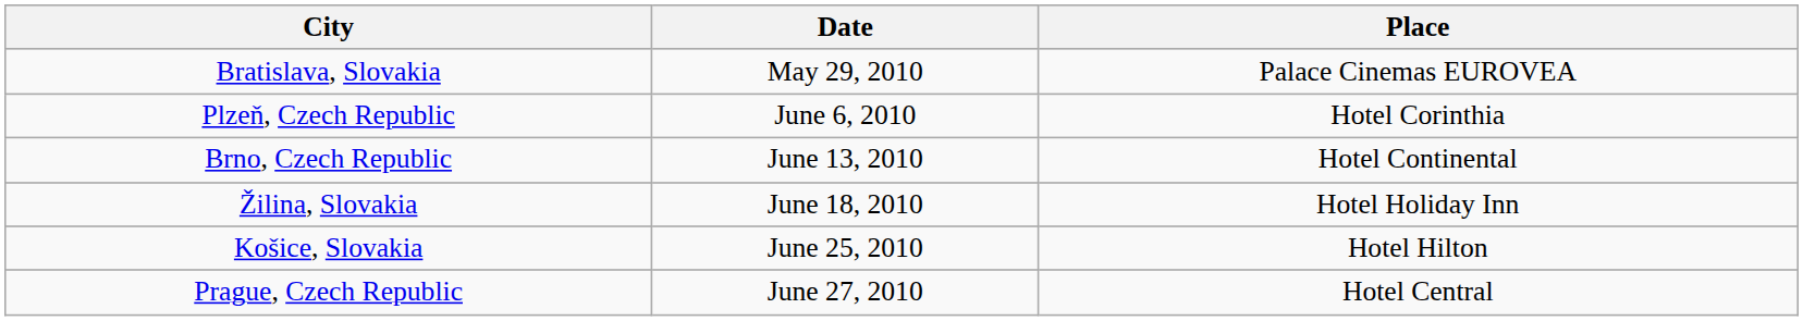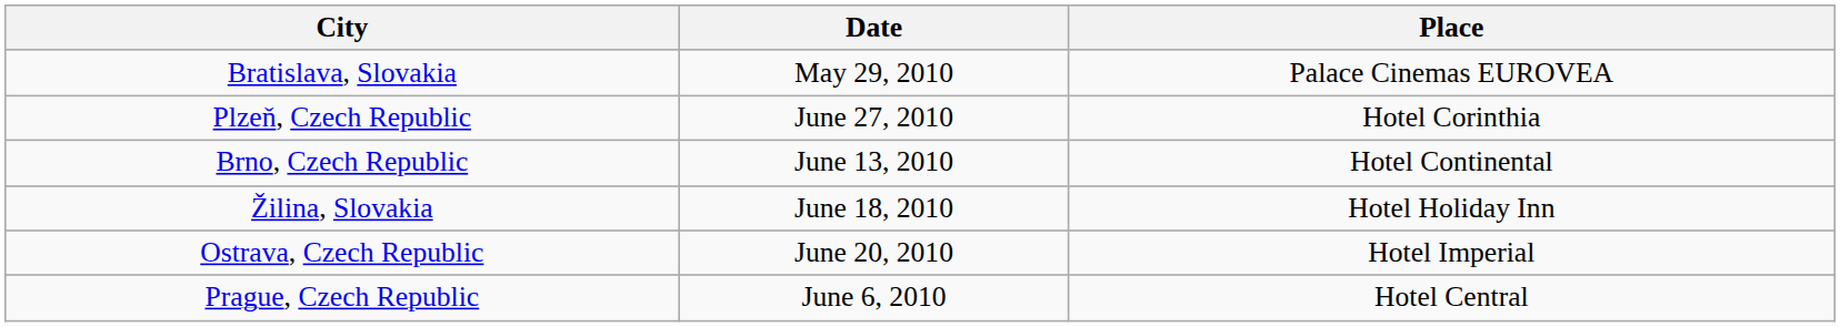 <table class="wikitable" style="text-align:center; width:65%;">
 <tr>
 <th>City</th>
 <th>Date</th>
 <th>Place</th>
 </tr>
 <tr>
 <td><a href='#'>Bratislava</a>, <a href='#'>Slovakia</a></td>
 <td>May 29, 2010</td>
 <td>Palace Cinemas EUROVEA</td>
 </tr>
 <tr>
 <td><a href='#'>Plzeň</a>, <a href='#'>Czech Republic</a></td>
-<td>June 6, 2010</td>
+<td>June 27, 2010</td>
 <td>Hotel Corinthia</td>
 </tr>
 <tr>
 <td><a href='#'>Brno</a>, <a href='#'>Czech Republic</a></td>
 <td>June 13, 2010</td>
 <td>Hotel Continental</td>
 </tr>
 <tr>
 <td><a href='#'>Žilina</a>, <a href='#'>Slovakia</a></td>
 <td>June 18, 2010</td>
 <td>Hotel Holiday Inn</td>
 </tr>
 <tr>
-<td><a href='#'>Košice</a>, <a href='#'>Slovakia</a></td>
-<td>June 25, 2010</td>
-<td>Hotel Hilton</td>
+<td><a href='#'>Ostrava</a>, <a href='#'>Czech Republic</a></td>
+<td>June 20, 2010</td>
+<td>Hotel Imperial</td>
 </tr>
 <tr>
 <td><a href='#'>Prague</a>, <a href='#'>Czech Republic</a></td>
-<td>June 27, 2010</td>
+<td>June 6, 2010</td>
 <td>Hotel Central</td>
 </tr>
 </table>
